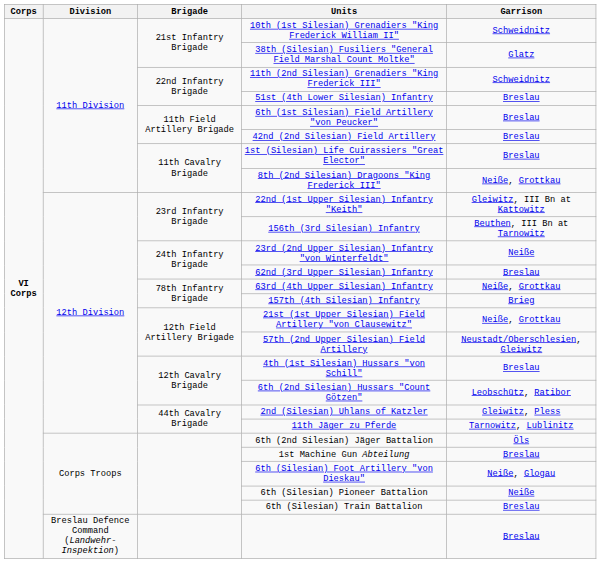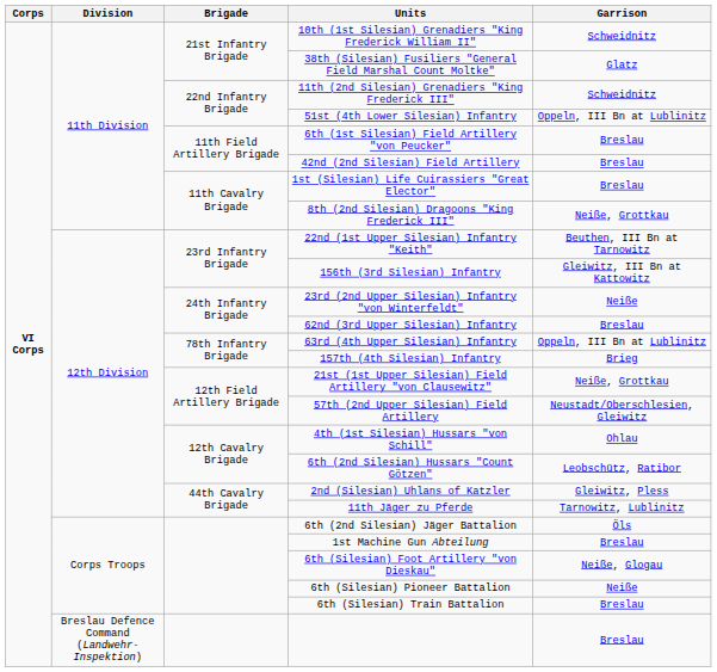 <table class="wikitable collapsible collapsed" style="text-align:center; width:100%;">
 <tr>
 <th>Corps</th>
 <th>Division</th>
 <th>Brigade</th>
 <th>Units</th>
 <th>Garrison</th>
 </tr>
 <tr>
 <td ROWSPAN=28><strong>VI Corps</strong></td>
 <td ROWSPAN=8><a href='#'>11th Division</a></td>
 <td ROWSPAN=2>21st Infantry Brigade</td>
 <td><a href='#'>10th (1st Silesian) Grenadiers "King Frederick William II"</a></td>
 <td><a href='#'>Schweidnitz</a></td>
 </tr>
 <tr>
 <td><a href='#'>38th (Silesian) Fusiliers "General Field Marshal Count Moltke"</a></td>
 <td><a href='#'>Glatz</a></td>
 </tr>
 <tr>
 <td ROWSPAN=2>22nd Infantry Brigade</td>
 <td><a href='#'>11th (2nd Silesian) Grenadiers "King Frederick III"</a></td>
 <td><a href='#'>Schweidnitz</a></td>
 </tr>
 <tr>
 <td><a href='#'>51st (4th Lower Silesian) Infantry</a></td>
-<td><a href='#'>Breslau</a></td>
+<td><a href='#'>Oppeln</a>, III Bn at <a href='#'>Lublinitz</a></td>
 </tr>
 <tr>
 <td ROWSPAN=2>11th Field Artillery Brigade</td>
 <td><a href='#'>6th (1st Silesian) Field Artillery "von Peucker"</a></td>
 <td><a href='#'>Breslau</a></td>
 </tr>
 <tr>
 <td><a href='#'>42nd (2nd Silesian) Field Artillery</a></td>
 <td><a href='#'>Breslau</a></td>
 </tr>
 <tr>
 <td ROWSPAN=2>11th Cavalry Brigade</td>
 <td><a href='#'>1st (Silesian) Life Cuirassiers "Great Elector"</a></td>
 <td><a href='#'>Breslau</a></td>
 </tr>
 <tr>
 <td><a href='#'>8th (2nd Silesian) Dragoons "King Frederick III"</a></td>
 <td><a href='#'>Neiße</a>, <a href='#'>Grottkau</a></td>
 </tr>
 <tr>
 <td ROWSPAN=12><a href='#'>12th Division</a></td>
 <td ROWSPAN=2>23rd Infantry Brigade</td>
 <td><a href='#'>22nd (1st Upper Silesian) Infantry "Keith"</a></td>
-<td><a href='#'>Gleiwitz</a>, III Bn at <a href='#'>Kattowitz</a></td>
+<td><a href='#'>Beuthen</a>, III Bn at <a href='#'>Tarnowitz</a></td>
 </tr>
 <tr>
 <td><a href='#'>156th (3rd Silesian) Infantry</a></td>
-<td><a href='#'>Beuthen</a>, III Bn at <a href='#'>Tarnowitz</a></td>
+<td><a href='#'>Gleiwitz</a>, III Bn at <a href='#'>Kattowitz</a></td>
 </tr>
 <tr>
 <td ROWSPAN=2>24th Infantry Brigade</td>
 <td><a href='#'>23rd (2nd Upper Silesian) Infantry "von Winterfeldt"</a></td>
 <td><a href='#'>Neiße</a></td>
 </tr>
 <tr>
 <td><a href='#'>62nd (3rd Upper Silesian) Infantry</a></td>
 <td><a href='#'>Breslau</a></td>
 </tr>
 <tr>
 <td ROWSPAN=2>78th Infantry Brigade</td>
 <td><a href='#'>63rd (4th Upper Silesian) Infantry</a></td>
-<td><a href='#'>Neiße</a>, <a href='#'>Grottkau</a></td>
+<td><a href='#'>Oppeln</a>, III Bn at <a href='#'>Lublinitz</a></td>
 </tr>
 <tr>
 <td><a href='#'>157th (4th Silesian) Infantry</a></td>
 <td><a href='#'>Brieg</a></td>
 </tr>
 <tr>
 <td ROWSPAN=2>12th Field Artillery Brigade</td>
 <td><a href='#'>21st (1st Upper Silesian) Field Artillery "von Clausewitz"</a></td>
 <td><a href='#'>Neiße</a>, <a href='#'>Grottkau</a></td>
 </tr>
 <tr>
 <td><a href='#'>57th (2nd Upper Silesian) Field Artillery</a></td>
 <td><a href='#'>Neustadt/Oberschlesien</a>, <a href='#'>Gleiwitz</a></td>
 </tr>
 <tr>
 <td ROWSPAN=2>12th Cavalry Brigade</td>
 <td><a href='#'>4th (1st Silesian) Hussars "von Schill"</a></td>
-<td><a href='#'>Breslau</a></td>
+<td><a href='#'>Ohlau</a></td>
 </tr>
 <tr>
 <td><a href='#'>6th (2nd Silesian) Hussars "Count Götzen"</a></td>
 <td><a href='#'>Leobschütz</a>, <a href='#'>Ratibor</a></td>
 </tr>
 <tr>
 <td ROWSPAN=2>44th Cavalry Brigade</td>
 <td><a href='#'>2nd (Silesian) Uhlans of Katzler</a></td>
 <td><a href='#'>Gleiwitz</a>, <a href='#'>Pless</a></td>
 </tr>
 <tr>
 <td><a href='#'>11th Jäger zu Pferde</a></td>
 <td><a href='#'>Tarnowitz</a>, <a href='#'>Lublinitz</a></td>
 </tr>
 <tr>
 <td ROWSPAN=5>Corps Troops</td>
 <td ROWSPAN=5></td>
 <td>6th (2nd Silesian) Jäger Battalion</td>
 <td><a href='#'>Öls</a></td>
 </tr>
 <tr>
 <td>1st Machine Gun <em>Abteilung</em></td>
 <td><a href='#'>Breslau</a></td>
 </tr>
 <tr>
 <td><a href='#'>6th (Silesian) Foot Artillery "von Dieskau"</a></td>
 <td><a href='#'>Neiße</a>, <a href='#'>Glogau</a></td>
 </tr>
 <tr>
 <td>6th (Silesian) Pioneer Battalion</td>
 <td><a href='#'>Neiße</a></td>
 </tr>
 <tr>
 <td>6th (Silesian) Train Battalion</td>
 <td><a href='#'>Breslau</a></td>
 </tr>
 <tr>
 <td>Breslau Defence Command<br>(<em>Landwehr-Inspektion</em>)</td>
 <td></td>
 <td></td>
 <td><a href='#'>Breslau</a></td>
 </tr>
 </table>
